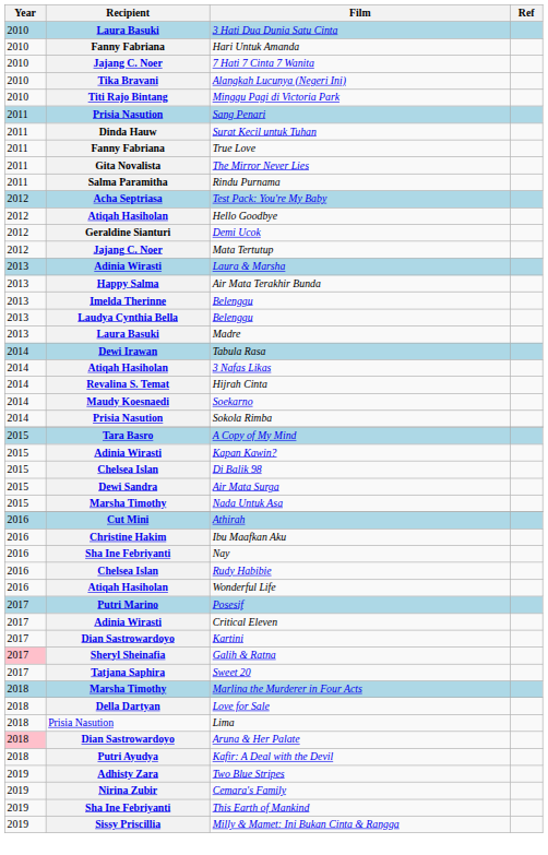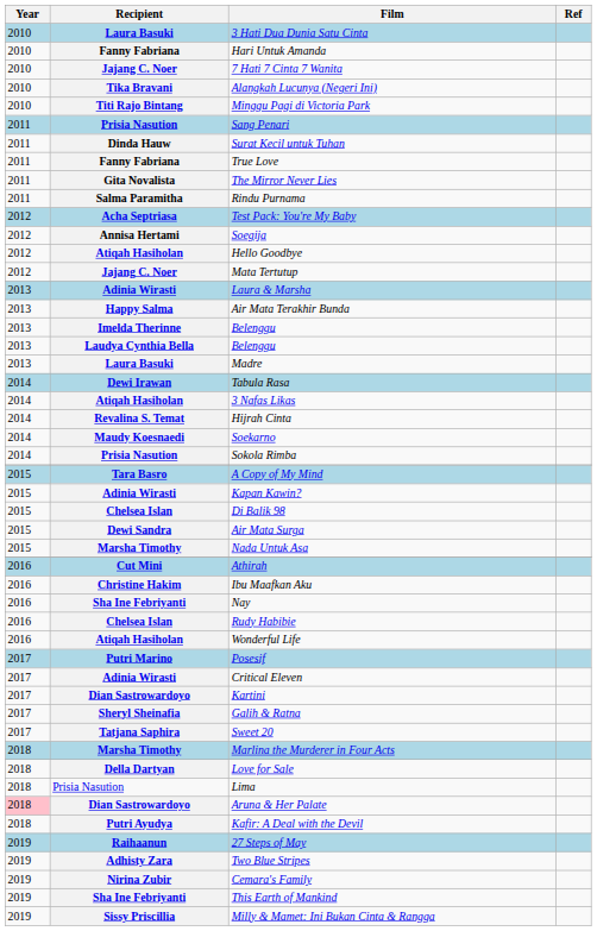 <table class="wikitable plainrowheaders sortable" style="width: 64%;">
 <tr>
 <th scope="col">Year</th>
 <th scope="col">Recipient</th>
 <th scope="col">Film</th>
 <th scope="col" class="unsortable">Ref</th>
 </tr>
 <tr>
 <td style="background:lightblue;">2010</td>
 <th scope="row" style="background:lightblue;"><a href='#'>Laura Basuki</a></th>
 <td style="background:lightblue;"><em><a href='#'>3 Hati Dua Dunia Satu Cinta</a></em></td>
 <td style="background:lightblue;"></td>
 </tr>
 <tr>
 <td>2010</td>
 <th scope="row">Fanny Fabriana</th>
 <td><em>Hari Untuk Amanda</em></td>
 <td></td>
 </tr>
 <tr>
 <td>2010</td>
 <th scope="row"><a href='#'>Jajang C. Noer</a></th>
 <td><em><a href='#'>7 Hati 7 Cinta 7 Wanita</a></em></td>
 <td></td>
 </tr>
 <tr>
 <td>2010</td>
 <th scope="row"><a href='#'>Tika Bravani</a></th>
 <td><em><a href='#'>Alangkah Lucunya (Negeri Ini)</a></em></td>
 <td></td>
 </tr>
 <tr>
 <td>2010</td>
 <th scope="row"><a href='#'>Titi Rajo Bintang</a></th>
 <td><em><a href='#'>Minggu Pagi di Victoria Park</a></em></td>
 <td></td>
 </tr>
 <tr>
 <td style="background:lightblue;">2011</td>
 <th scope="row" style="background:lightblue;"><a href='#'>Prisia Nasution</a></th>
 <td style="background:lightblue;"><em><a href='#'>Sang Penari</a></em></td>
 <td style="background:lightblue;"></td>
 </tr>
 <tr>
 <td>2011</td>
 <th scope="row">Dinda Hauw</th>
 <td><em><a href='#'>Surat Kecil untuk Tuhan</a></em></td>
 <td></td>
 </tr>
 <tr>
 <td>2011</td>
 <th scope="row">Fanny Fabriana</th>
 <td><em>True Love</em></td>
 <td></td>
 </tr>
 <tr>
 <td>2011</td>
 <th scope="row">Gita Novalista</th>
 <td><em><a href='#'>The Mirror Never Lies</a></em></td>
 <td></td>
 </tr>
 <tr>
 <td>2011</td>
 <th scope="row">Salma Paramitha</th>
 <td><em>Rindu Purnama</em></td>
 <td></td>
 </tr>
 <tr>
 <td style="background:lightblue;">2012</td>
 <th scope="row" style="background:lightblue;"><a href='#'>Acha Septriasa</a></th>
 <td style="background:lightblue;"><em><a href='#'>Test Pack: You're My Baby</a></em></td>
 <td style="background:lightblue;"></td>
 </tr>
 <tr>
 <td>2012</td>
-<th scope="row"><a href='#'>Atiqah Hasiholan</a></th>
-<td><em>Hello Goodbye</em></td>
+<th scope="row">Annisa Hertami</th>
+<td><em><a href='#'>Soegija</a></em></td>
 <td></td>
 </tr>
 <tr>
 <td>2012</td>
-<th scope="row">Geraldine Sianturi</th>
-<td><em><a href='#'>Demi Ucok</a></em></td>
+<th scope="row"><a href='#'>Atiqah Hasiholan</a></th>
+<td><em>Hello Goodbye</em></td>
 <td></td>
 </tr>
 <tr>
 <td>2012</td>
 <th scope="row"><a href='#'>Jajang C. Noer</a></th>
 <td><em>Mata Tertutup</em></td>
 <td></td>
 </tr>
 <tr>
 <td style="background:lightblue;">2013</td>
 <th scope="row" style="background:lightblue;"><a href='#'>Adinia Wirasti</a></th>
 <td style="background:lightblue;"><em><a href='#'>Laura & Marsha</a></em></td>
 <td style="background:lightblue;"></td>
 </tr>
 <tr>
 <td>2013</td>
 <th scope="row"><a href='#'>Happy Salma</a></th>
 <td><em>Air Mata Terakhir Bunda</em></td>
 <td></td>
 </tr>
 <tr>
 <td>2013</td>
 <th scope="row"><a href='#'>Imelda Therinne</a></th>
 <td><em><a href='#'>Belenggu</a></em></td>
 <td></td>
 </tr>
 <tr>
 <td>2013</td>
 <th scope="row"><a href='#'>Laudya Cynthia Bella</a></th>
 <td><em><a href='#'>Belenggu</a></em></td>
 <td></td>
 </tr>
 <tr>
 <td>2013</td>
 <th scope="row"><a href='#'>Laura Basuki</a></th>
 <td><em>Madre</em></td>
 <td></td>
 </tr>
 <tr>
 <td style="background:lightblue;">2014</td>
 <th scope="row" style="background:lightblue;"><a href='#'>Dewi Irawan</a></th>
 <td style="background:lightblue;"><em>Tabula Rasa</em></td>
 <td style="background:lightblue;"></td>
 </tr>
 <tr>
 <td>2014</td>
 <th scope="row"><a href='#'>Atiqah Hasiholan</a></th>
 <td><em><a href='#'>3 Nafas Likas</a></em></td>
 <td></td>
 </tr>
 <tr>
 <td>2014</td>
 <th scope="row"><a href='#'>Revalina S. Temat</a></th>
 <td><em>Hijrah Cinta</em></td>
 <td></td>
 </tr>
 <tr>
 <td>2014</td>
 <th scope="row"><a href='#'>Maudy Koesnaedi</a></th>
 <td><em><a href='#'>Soekarno</a></em></td>
 <td></td>
 </tr>
 <tr>
 <td>2014</td>
 <th scope="row"><a href='#'>Prisia Nasution</a></th>
 <td><em>Sokola Rimba</em></td>
 <td></td>
 </tr>
 <tr>
 </tr>
 <tr>
 <td style="background:lightblue;">2015</td>
 <th scope="row" style="background:lightblue;"><a href='#'>Tara Basro</a></th>
 <td style="background:lightblue;"><em><a href='#'>A Copy of My Mind</a></em></td>
 <td style="background:lightblue;"></td>
 </tr>
 <tr>
 <td>2015</td>
 <th scope="row"><a href='#'>Adinia Wirasti</a></th>
 <td><em><a href='#'>Kapan Kawin?</a></em></td>
 <td></td>
 </tr>
 <tr>
 <td>2015</td>
 <th scope="row"><a href='#'>Chelsea Islan</a></th>
 <td><em><a href='#'>Di Balik 98</a></em></td>
 <td></td>
 </tr>
 <tr>
 <td>2015</td>
 <th scope="row"><a href='#'>Dewi Sandra</a></th>
 <td><em><a href='#'>Air Mata Surga</a></em></td>
 <td></td>
 </tr>
 <tr>
 <td>2015</td>
 <th scope="row"><a href='#'>Marsha Timothy</a></th>
 <td><em><a href='#'>Nada Untuk Asa</a></em></td>
 <td></td>
 </tr>
 <tr>
 </tr>
 <tr>
 <td style="background:lightblue;">2016</td>
 <th scope="row" style="background:lightblue;"><a href='#'>Cut Mini</a></th>
 <td style="background:lightblue;"><em><a href='#'>Athirah</a></em></td>
 <td style="background:lightblue;"></td>
 </tr>
 <tr>
 <td>2016</td>
 <th scope="row"><a href='#'>Christine Hakim</a></th>
 <td><em>Ibu Maafkan Aku</em></td>
 <td></td>
 </tr>
 <tr>
 <td>2016</td>
 <th scope="row"><a href='#'>Sha Ine Febriyanti</a></th>
 <td><em>Nay</em></td>
 <td></td>
 </tr>
 <tr>
 <td>2016</td>
 <th scope="row"><a href='#'>Chelsea Islan</a></th>
 <td><em><a href='#'>Rudy Habibie</a></em></td>
 <td></td>
 </tr>
 <tr>
 <td>2016</td>
 <th scope="row"><a href='#'>Atiqah Hasiholan</a></th>
 <td><em>Wonderful Life</em></td>
 <td></td>
 </tr>
 <tr>
 <td style="background:lightblue;">2017</td>
 <th scope="row" style="background:lightblue;"><a href='#'>Putri Marino</a></th>
 <td style="background:lightblue;"><em><a href='#'>Posesif</a></em></td>
 <td style="background:lightblue;"></td>
 </tr>
 <tr>
 <td>2017</td>
 <th scope="row"><a href='#'>Adinia Wirasti</a></th>
 <td><em>Critical Eleven</em></td>
 <td></td>
 </tr>
 <tr>
 <td>2017</td>
 <th scope="row"><a href='#'>Dian Sastrowardoyo</a></th>
 <td><em><a href='#'>Kartini</a></em></td>
 <td></td>
 </tr>
 <tr>
-<td style="background: pink;">2017</td>
+<td>2017</td>
 <th scope="row"><a href='#'>Sheryl Sheinafia</a></th>
 <td><em><a href='#'>Galih & Ratna</a></em></td>
 <td></td>
 </tr>
 <tr>
 <td>2017</td>
 <th scope="row"><a href='#'>Tatjana Saphira</a></th>
 <td><em><a href='#'>Sweet 20</a></em></td>
 <td></td>
 </tr>
 <tr>
 <td style="background:lightblue;">2018</td>
 <th scope="row" style="background:lightblue;"><a href='#'>Marsha Timothy</a></th>
 <td style="background:lightblue;"><em><a href='#'>Marlina the Murderer in Four Acts</a></em></td>
 <td style="background:lightblue;"></td>
 </tr>
 <tr>
 <td>2018</td>
 <th scope="row"><a href='#'>Della Dartyan</a></th>
 <td><em><a href='#'>Love for Sale</a></em></td>
 <td></td>
 </tr>
 <tr>
 <td>2018</td>
 <td><a href='#'>Prisia Nasution</a></td>
 <td><em>Lima</em></td>
 </tr>
 <tr>
 <td style="background: pink;">2018</td>
 <th scope="row"><a href='#'>Dian Sastrowardoyo</a></th>
 <td><em><a href='#'>Aruna & Her Palate</a></em></td>
 <td></td>
 </tr>
 <tr>
 <td>2018</td>
 <th scope="row"><a href='#'>Putri Ayudya</a></th>
 <td><em><a href='#'>Kafir: A Deal with the Devil</a></em></td>
 <td></td>
 </tr>
 <tr>
+<td style="background:lightblue;">2019</td>
+<th scope="row" style="background:lightblue;"><a href='#'>Raihaanun</a></th>
+<td style="background:lightblue;"><em><a href='#'>27 Steps of May</a></em></td>
+<td style="background:lightblue;"></td>
+</tr>
+<tr>
 <td>2019</td>
 <th scope="row"><a href='#'>Adhisty Zara</a></th>
 <td><em><a href='#'>Two Blue Stripes</a></em></td>
 <td></td>
 </tr>
 <tr>
 <td>2019</td>
 <th scope="row"><a href='#'>Nirina Zubir</a></th>
 <td><em><a href='#'>Cemara's Family</a></em></td>
 <td></td>
 </tr>
 <tr>
 <td>2019</td>
 <th scope="row"><a href='#'>Sha Ine Febriyanti</a></th>
 <td><em><a href='#'>This Earth of Mankind</a></em></td>
 <td></td>
 </tr>
 <tr>
 <td>2019</td>
 <th scope="row"><a href='#'>Sissy Priscillia</a></th>
 <td><em><a href='#'>Milly & Mamet: Ini Bukan Cinta & Rangga</a></em></td>
 <td></td>
 </tr>
 </table>
